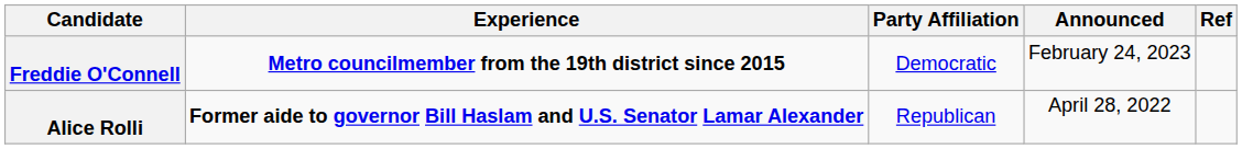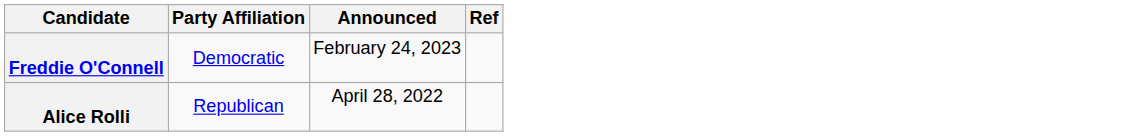 <table class="wikitable sortable" style="text-align:center">
 <tr>
 <th>Candidate</th>
-<th>Experience</th>
 <th>Party Affiliation</th>
 <th>Announced</th>
 <th>Ref</th>
 </tr>
 <tr>
 <th><br><a href='#'>Freddie O'Connell</a></th>
-<td><strong><a href='#'>Metro councilmember</a> from the 19th district since 2015</strong></td>
 <td><a href='#'>Democratic</a></td>
 <td>February 24, 2023<br><br></td>
 <td></td>
 </tr>
 <tr>
 <th><br>Alice Rolli</th>
-<td><strong>Former aide to <a href='#'>governor</a> <a href='#'>Bill Haslam</a> and <a href='#'>U.S. Senator</a> <a href='#'>Lamar Alexander</a></strong></td>
 <td><a href='#'>Republican</a></td>
 <td>April 28, 2022<br><br></td>
 <td></td>
 </tr>
 </table>
